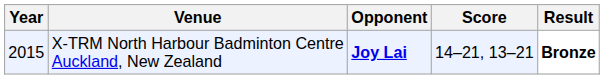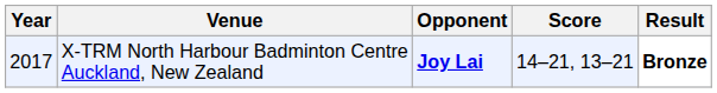 <table class="sortable wikitable" style="font-size: 90%;">
 <tr>
 <th>Year</th>
 <th>Venue</th>
 <th>Opponent</th>
 <th>Score</th>
 <th>Result</th>
 </tr>
 <tr style="background:#ECF2FF">
-<td align="center">2015</td>
+<td align="center">2017</td>
 <td align="left">X-TRM North Harbour Badminton Centre<br><a href='#'>Auckland</a>, New Zealand</td>
 <td align="left"><strong> <a href='#'>Joy Lai</a></strong></td>
 <td align="left">14–21, 13–21</td>
 <td style="text-align:left; background:white"> <strong>Bronze</strong></td>
 </tr>
 </table>
